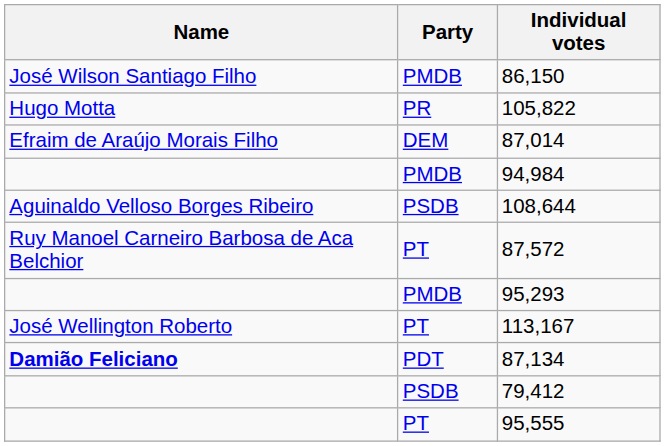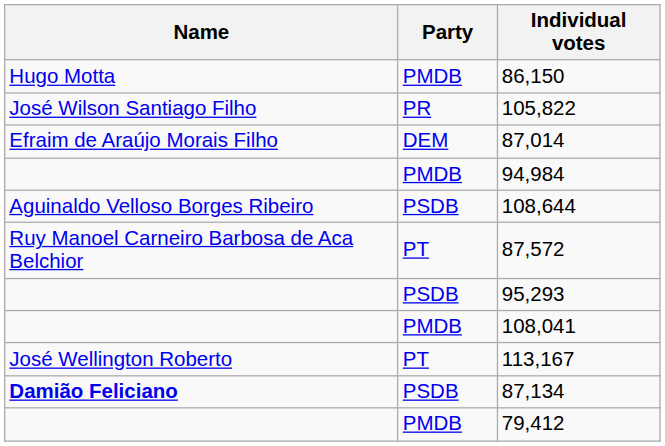 <table class="wikitable sortable">
 <tr>
 <th style="width:300px;">Name</th>
 <th style="width:70px;">Party</th>
 <th style="width:120px;">Individual votes</th>
 </tr>
 <tr>
-<td><a href='#'>José Wilson Santiago Filho</a></td>
+<td><a href='#'>Hugo Motta</a></td>
 <td><a href='#'>PMDB</a></td>
 <td>86,150</td>
 </tr>
 <tr>
-<td><a href='#'>Hugo Motta</a></td>
+<td><a href='#'>José Wilson Santiago Filho</a></td>
 <td><a href='#'>PR</a></td>
 <td>105,822</td>
 </tr>
 <tr>
 <td><a href='#'>Efraim de Araújo Morais Filho</a></td>
 <td><a href='#'>DEM</a></td>
 <td>87,014</td>
 </tr>
 <tr>
 <td></td>
 <td><a href='#'>PMDB</a></td>
 <td>94,984</td>
 </tr>
 <tr>
 <td><a href='#'>Aguinaldo Velloso Borges Ribeiro</a></td>
 <td><a href='#'>PSDB</a></td>
 <td>108,644</td>
 </tr>
 <tr>
 <td><a href='#'>Ruy Manoel Carneiro Barbosa de Aca Belchior</a></td>
 <td><a href='#'>PT</a></td>
 <td>87,572</td>
 </tr>
 <tr>
 <td></td>
+<td><a href='#'>PSDB</a></td>
+<td>95,293</td>
+</tr>
+<tr>
+<td></td>
 <td><a href='#'>PMDB</a></td>
-<td>95,293</td>
+<td>108,041</td>
 </tr>
 <tr>
 <td><a href='#'>José Wellington Roberto</a></td>
 <td><a href='#'>PT</a></td>
 <td>113,167</td>
 </tr>
 <tr>
 <td><strong><a href='#'>Damião Feliciano</a></strong></td>
-<td><a href='#'>PDT</a></td>
+<td><a href='#'>PSDB</a></td>
 <td>87,134</td>
 </tr>
 <tr>
 <td></td>
-<td><a href='#'>PSDB</a></td>
+<td><a href='#'>PMDB</a></td>
 <td>79,412</td>
 </tr>
-<tr>
-<td></td>
-<td><a href='#'>PT</a></td>
-<td>95,555</td>
-</tr>
 </table>
